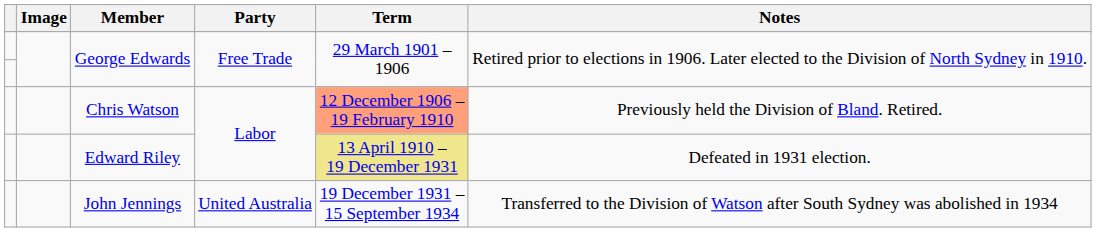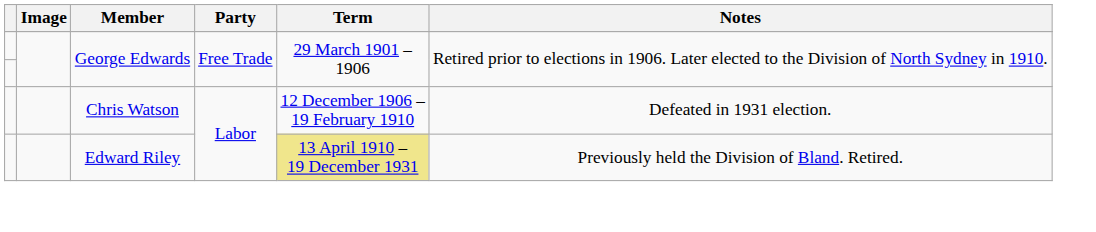 <table class=wikitable style="text-align:center">
 <tr>
 <th></th>
 <th>Image</th>
 <th>Member</th>
 <th>Party</th>
 <th>Term</th>
 <th>Notes</th>
 </tr>
 <tr>
 </tr>
 <tr>
 <td> </td>
 <td rowspan=2></td>
 <td rowspan=2><a href='#'>George Edwards</a><br></td>
 <td rowspan="2"><a href='#'>Free Trade</a></td>
 <td rowspan="2" nowrap=""><a href='#'>29 March 1901</a> –<br>1906</td>
 <td rowspan=2>Retired prior to elections in 1906. Later elected to the Division of <a href='#'>North Sydney</a> in <a href='#'>1910</a>.</td>
 </tr>
 <tr>
 <td> </td>
 </tr>
 <tr>
 <td> </td>
 <td></td>
 <td><a href='#'>Chris Watson</a><br></td>
 <td rowspan="2"><a href='#'>Labor</a></td>
-<td nowrap style="background: lightsalmon;"><a href='#'>12 December 1906</a> –<br><a href='#'>19 February 1910</a></td>
-<td>Previously held the Division of <a href='#'>Bland</a>. Retired.</td>
+<td nowrap><a href='#'>12 December 1906</a> –<br><a href='#'>19 February 1910</a></td>
+<td>Defeated in 1931 election.</td>
 </tr>
 <tr>
 <td> </td>
 <td></td>
 <td><a href='#'>Edward Riley</a><br></td>
 <td nowrap style="background: khaki;"><a href='#'>13 April 1910</a> –<br><a href='#'>19 December 1931</a></td>
-<td>Defeated in 1931 election.</td>
-</tr>
-<tr>
-<td> </td>
-<td></td>
-<td><a href='#'>John Jennings</a><br></td>
-<td><a href='#'>United Australia</a></td>
-<td nowrap><a href='#'>19 December 1931</a> –<br><a href='#'>15 September 1934</a></td>
-<td>Transferred to the Division of <a href='#'>Watson</a> after South Sydney was abolished in 1934</td>
+<td>Previously held the Division of <a href='#'>Bland</a>. Retired.</td>
 </tr>
 </table>
